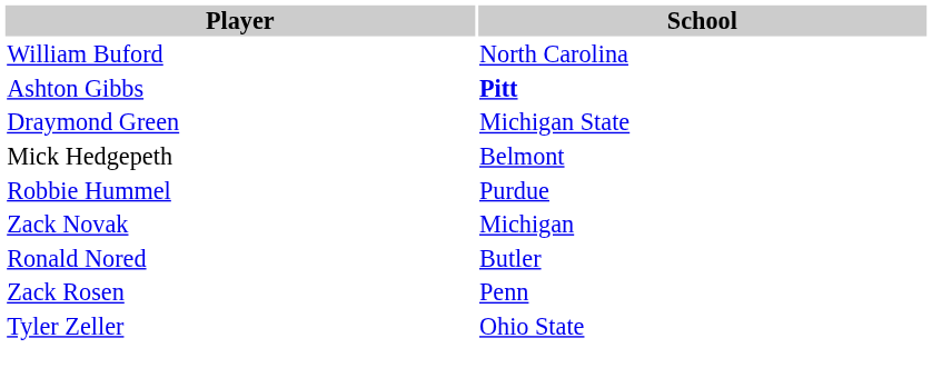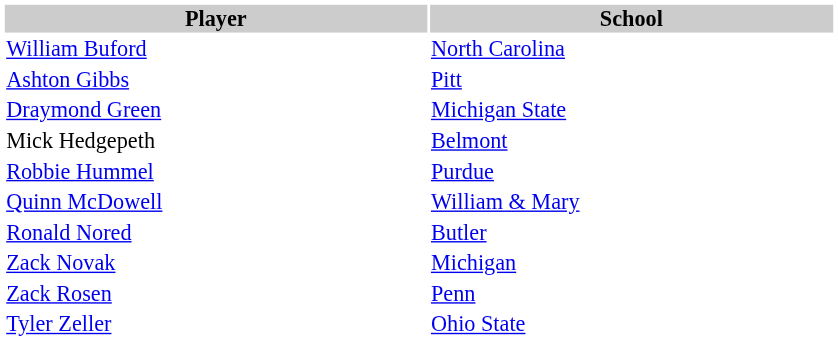 <table style="width:600px" "border:'1' 'solid' 'gray' ">
 <tr>
 <th style="background:#CCCCCC;width:23%">Player</th>
 <th style="background:#CCCCCC;width:22%">School</th>
 </tr>
 <tr>
 <td><a href='#'>William Buford</a></td>
 <td><a href='#'>North Carolina</a></td>
 </tr>
 <tr>
 <td><a href='#'>Ashton Gibbs</a></td>
-<td><strong><a href='#'>Pitt</a></strong></td>
+<td><a href='#'>Pitt</a></td>
 </tr>
 <tr>
 <td><a href='#'>Draymond Green</a></td>
 <td><a href='#'>Michigan State</a></td>
 </tr>
 <tr>
 <td>Mick Hedgepeth</td>
 <td><a href='#'>Belmont</a></td>
 </tr>
 <tr>
 <td><a href='#'>Robbie Hummel</a></td>
 <td><a href='#'>Purdue</a></td>
 </tr>
 <tr>
-<td><a href='#'>Zack Novak</a></td>
-<td><a href='#'>Michigan</a></td>
+<td><a href='#'>Quinn McDowell</a></td>
+<td><a href='#'>William & Mary</a></td>
 </tr>
 <tr>
 <td><a href='#'>Ronald Nored</a></td>
 <td><a href='#'>Butler</a></td>
+</tr>
+<tr>
+<td><a href='#'>Zack Novak</a></td>
+<td><a href='#'>Michigan</a></td>
 </tr>
 <tr>
 <td><a href='#'>Zack Rosen</a></td>
 <td><a href='#'>Penn</a></td>
 </tr>
 <tr>
 <td><a href='#'>Tyler Zeller</a></td>
 <td><a href='#'>Ohio State</a></td>
 </tr>
 </table>
